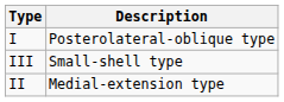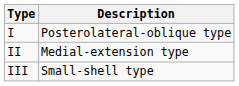 <table class="wikitable">
 <tr>
 <th>Type</th>
 <th>Description</th>
 </tr>
 <tr>
 <td>I</td>
 <td>Posterolateral-oblique type</td>
 </tr>
 <tr>
+<td>II</td>
+<td>Medial-extension type</td>
+</tr>
+<tr>
 <td>III</td>
 <td>Small-shell type</td>
 </tr>
-<tr>
-<td>II</td>
-<td>Medial-extension type</td>
-</tr>
 </table>
